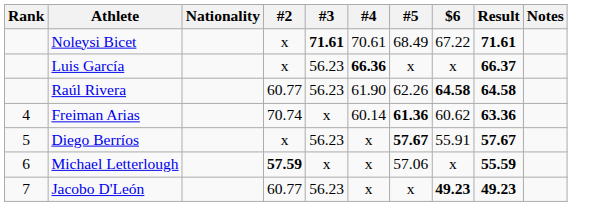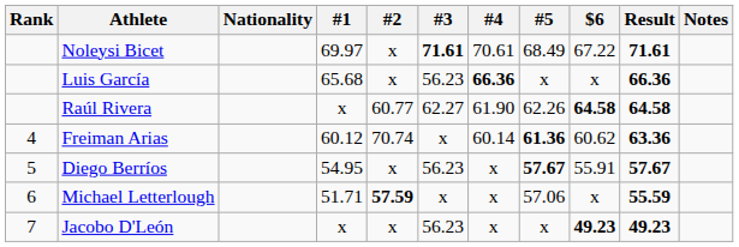 <table class="wikitable sortable" style="text-align:center">
 <tr>
 <th>Rank</th>
 <th>Athlete</th>
 <th>Nationality</th>
+<th>#1</th>
 <th>#2</th>
 <th>#3</th>
 <th>#4</th>
 <th>#5</th>
 <th>$6</th>
 <th>Result</th>
 <th>Notes</th>
 </tr>
 <tr>
 <td></td>
 <td align="left"><a href='#'>Noleysi Bicet</a></td>
 <td align=left></td>
+<td>69.97</td>
 <td>x</td>
 <td><strong>71.61</strong></td>
 <td>70.61</td>
 <td>68.49</td>
 <td>67.22</td>
 <td><strong>71.61</strong></td>
 <td></td>
 </tr>
 <tr>
 <td></td>
 <td align="left"><a href='#'>Luis García</a></td>
 <td align=left></td>
+<td>65.68</td>
 <td>x</td>
 <td>56.23</td>
 <td><strong>66.36</strong></td>
 <td>x</td>
 <td>x</td>
-<td><strong>66.37</strong></td>
+<td><strong>66.36</strong></td>
 <td></td>
 </tr>
 <tr>
 <td></td>
 <td align="left"><a href='#'>Raúl Rivera</a></td>
 <td align=left></td>
+<td>x</td>
 <td>60.77</td>
-<td>56.23</td>
+<td>62.27</td>
 <td>61.90</td>
 <td>62.26</td>
 <td><strong>64.58</strong></td>
 <td><strong>64.58</strong></td>
 <td></td>
 </tr>
 <tr>
 <td>4</td>
 <td align="left"><a href='#'>Freiman Arias</a></td>
 <td align=left></td>
+<td>60.12</td>
 <td>70.74</td>
 <td>x</td>
 <td>60.14</td>
 <td><strong>61.36</strong></td>
 <td>60.62</td>
 <td><strong>63.36</strong></td>
 <td></td>
 </tr>
 <tr>
 <td>5</td>
 <td align="left"><a href='#'>Diego Berríos</a></td>
 <td align=left></td>
+<td>54.95</td>
 <td>x</td>
 <td>56.23</td>
 <td>x</td>
 <td><strong>57.67</strong></td>
 <td>55.91</td>
 <td><strong>57.67</strong></td>
 <td></td>
 </tr>
 <tr>
 <td>6</td>
 <td align="left"><a href='#'>Michael Letterlough</a></td>
 <td align=left></td>
+<td>51.71</td>
 <td><strong>57.59</strong></td>
 <td>x</td>
 <td>x</td>
 <td>57.06</td>
 <td>x</td>
 <td><strong>55.59</strong></td>
 <td></td>
 </tr>
 <tr>
 <td>7</td>
 <td align="left"><a href='#'>Jacobo D'León</a></td>
 <td align=left></td>
-<td>60.77</td>
+<td>x</td>
+<td>x</td>
 <td>56.23</td>
 <td>x</td>
 <td>x</td>
 <td><strong>49.23</strong></td>
 <td><strong>49.23</strong></td>
 <td></td>
 </tr>
 </table>
